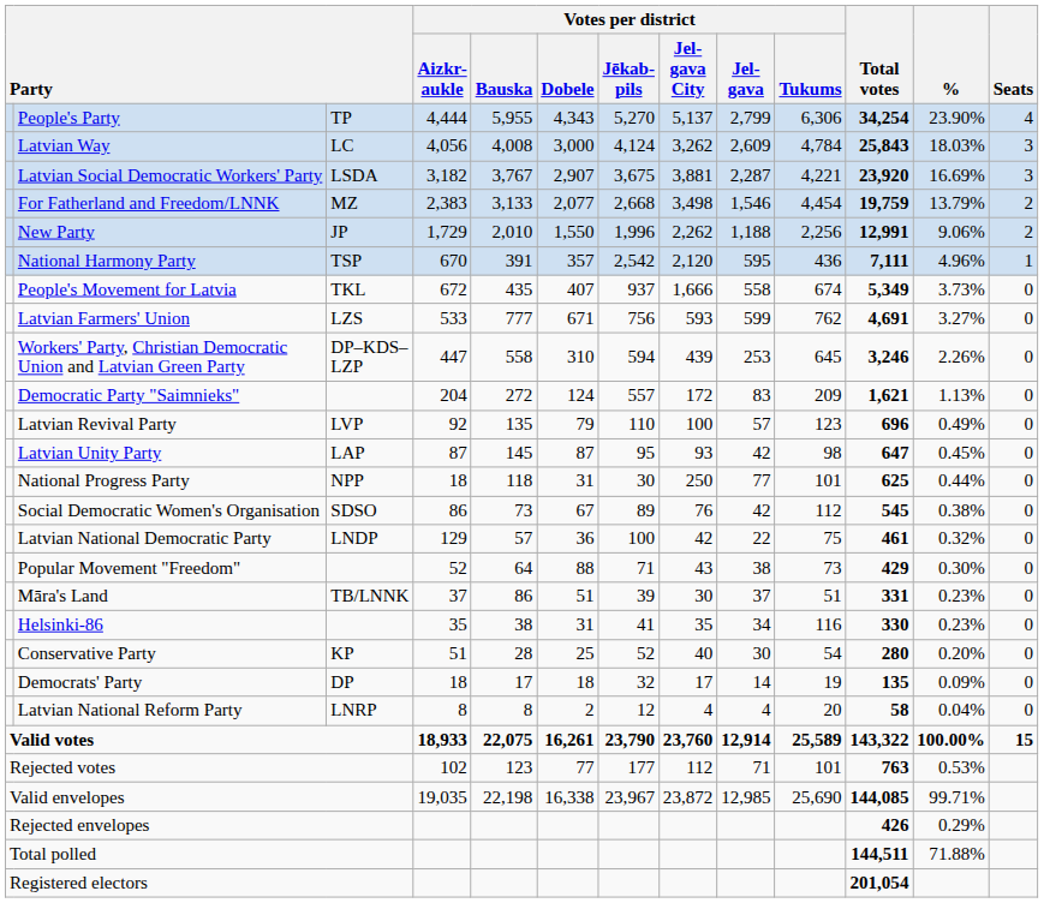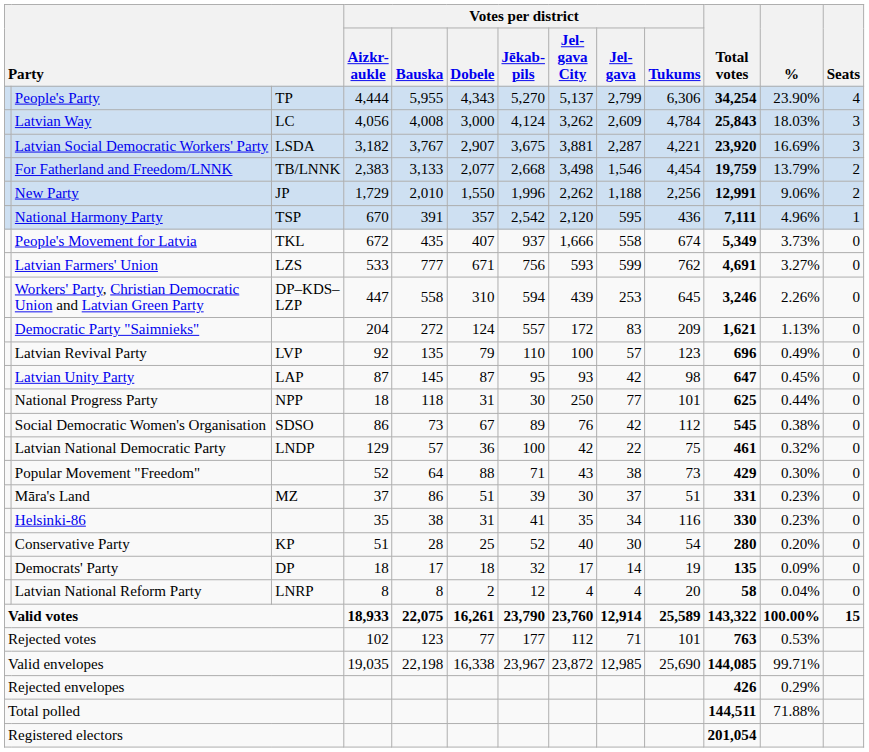 <table class="wikitable" border="1" style="text-align:right;">
 <tr>
 <th style="text-align:left;" valign=bottom rowspan=2 colspan=3>Party</th>
 <th colspan=7>Votes per district</th>
 <th align=center valign=bottom rowspan=2 width="50">Total votes</th>
 <th align=center valign=bottom rowspan=2 width="50">%</th>
 <th align=center valign=bottom rowspan=2 width="50">Seats</th>
 </tr>
 <tr>
 <th align=center valign=bottom width="50"><a href='#'>Aizkr- aukle</a></th>
 <th align=center valign=bottom width="50"><a href='#'>Bauska</a></th>
 <th align=center valign=bottom width="50"><a href='#'>Dobele</a></th>
 <th align=center valign=bottom width="50"><a href='#'>Jēkab- pils</a></th>
 <th align=center valign=bottom width="50"><a href='#'>Jel- gava City</a></th>
 <th align=center valign=bottom width="50"><a href='#'>Jel- gava</a></th>
 <th align=center valign=bottom width="50"><a href='#'>Tukums</a></th>
 </tr>
 <tr style="background:#CEE0F2;">
 <td></td>
 <td align=left><a href='#'>People's Party</a></td>
 <td align=left>TP</td>
 <td>4,444</td>
 <td>5,955</td>
 <td>4,343</td>
 <td>5,270</td>
 <td>5,137</td>
 <td>2,799</td>
 <td>6,306</td>
 <td><strong>34,254</strong></td>
 <td>23.90%</td>
 <td>4</td>
 </tr>
 <tr style="background:#CEE0F2;">
 <td></td>
 <td align=left><a href='#'>Latvian Way</a></td>
 <td align=left>LC</td>
 <td>4,056</td>
 <td>4,008</td>
 <td>3,000</td>
 <td>4,124</td>
 <td>3,262</td>
 <td>2,609</td>
 <td>4,784</td>
 <td><strong>25,843</strong></td>
 <td>18.03%</td>
 <td>3</td>
 </tr>
 <tr style="background:#CEE0F2;">
 <td></td>
 <td align=left style="white-space: nowrap;"><a href='#'>Latvian Social Democratic Workers' Party</a></td>
 <td align=left>LSDA</td>
 <td>3,182</td>
 <td>3,767</td>
 <td>2,907</td>
 <td>3,675</td>
 <td>3,881</td>
 <td>2,287</td>
 <td>4,221</td>
 <td><strong>23,920</strong></td>
 <td>16.69%</td>
 <td>3</td>
 </tr>
 <tr style="background:#CEE0F2;">
 <td></td>
 <td align=left><a href='#'>For Fatherland and Freedom/LNNK</a></td>
-<td align=left>MZ</td>
+<td align=left>TB/LNNK</td>
 <td>2,383</td>
 <td>3,133</td>
 <td>2,077</td>
 <td>2,668</td>
 <td>3,498</td>
 <td>1,546</td>
 <td>4,454</td>
 <td><strong>19,759</strong></td>
 <td>13.79%</td>
 <td>2</td>
 </tr>
 <tr style="background:#CEE0F2;">
 <td></td>
 <td align=left><a href='#'>New Party</a></td>
 <td align=left>JP</td>
 <td>1,729</td>
 <td>2,010</td>
 <td>1,550</td>
 <td>1,996</td>
 <td>2,262</td>
 <td>1,188</td>
 <td>2,256</td>
 <td><strong>12,991</strong></td>
 <td>9.06%</td>
 <td>2</td>
 </tr>
 <tr style="background:#CEE0F2;">
 <td></td>
 <td align=left><a href='#'>National Harmony Party</a></td>
 <td align=left>TSP</td>
 <td>670</td>
 <td>391</td>
 <td>357</td>
 <td>2,542</td>
 <td>2,120</td>
 <td>595</td>
 <td>436</td>
 <td><strong>7,111</strong></td>
 <td>4.96%</td>
 <td>1</td>
 </tr>
 <tr>
 <td></td>
 <td align=left><a href='#'>People's Movement for Latvia</a></td>
 <td align=left>TKL</td>
 <td>672</td>
 <td>435</td>
 <td>407</td>
 <td>937</td>
 <td>1,666</td>
 <td>558</td>
 <td>674</td>
 <td><strong>5,349</strong></td>
 <td>3.73%</td>
 <td>0</td>
 </tr>
 <tr>
 <td></td>
 <td align=left><a href='#'>Latvian Farmers' Union</a></td>
 <td align=left>LZS</td>
 <td>533</td>
 <td>777</td>
 <td>671</td>
 <td>756</td>
 <td>593</td>
 <td>599</td>
 <td>762</td>
 <td><strong>4,691</strong></td>
 <td>3.27%</td>
 <td>0</td>
 </tr>
 <tr>
 <td></td>
 <td align=left><a href='#'>Workers' Party</a>, <a href='#'>Christian Democratic Union</a> and <a href='#'>Latvian Green Party</a></td>
 <td align=left>DP–KDS–LZP</td>
 <td>447</td>
 <td>558</td>
 <td>310</td>
 <td>594</td>
 <td>439</td>
 <td>253</td>
 <td>645</td>
 <td><strong>3,246</strong></td>
 <td>2.26%</td>
 <td>0</td>
 </tr>
 <tr>
 <td></td>
 <td align=left><a href='#'>Democratic Party "Saimnieks"</a></td>
 <td align=left></td>
 <td>204</td>
 <td>272</td>
 <td>124</td>
 <td>557</td>
 <td>172</td>
 <td>83</td>
 <td>209</td>
 <td><strong>1,621</strong></td>
 <td>1.13%</td>
 <td>0</td>
 </tr>
 <tr>
 <td></td>
 <td align=left>Latvian Revival Party</td>
 <td align=left>LVP</td>
 <td>92</td>
 <td>135</td>
 <td>79</td>
 <td>110</td>
 <td>100</td>
 <td>57</td>
 <td>123</td>
 <td><strong>696</strong></td>
 <td>0.49%</td>
 <td>0</td>
 </tr>
 <tr>
 <td></td>
 <td align=left><a href='#'>Latvian Unity Party</a></td>
 <td align=left>LAP</td>
 <td>87</td>
 <td>145</td>
 <td>87</td>
 <td>95</td>
 <td>93</td>
 <td>42</td>
 <td>98</td>
 <td><strong>647</strong></td>
 <td>0.45%</td>
 <td>0</td>
 </tr>
 <tr>
 <td></td>
 <td align=left>National Progress Party</td>
 <td align=left>NPP</td>
 <td>18</td>
 <td>118</td>
 <td>31</td>
 <td>30</td>
 <td>250</td>
 <td>77</td>
 <td>101</td>
 <td><strong>625</strong></td>
 <td>0.44%</td>
 <td>0</td>
 </tr>
 <tr>
 <td></td>
 <td align=left>Social Democratic Women's Organisation</td>
 <td align=left>SDSO</td>
 <td>86</td>
 <td>73</td>
 <td>67</td>
 <td>89</td>
 <td>76</td>
 <td>42</td>
 <td>112</td>
 <td><strong>545</strong></td>
 <td>0.38%</td>
 <td>0</td>
 </tr>
 <tr>
 <td></td>
 <td align=left>Latvian National Democratic Party</td>
 <td align=left>LNDP</td>
 <td>129</td>
 <td>57</td>
 <td>36</td>
 <td>100</td>
 <td>42</td>
 <td>22</td>
 <td>75</td>
 <td><strong>461</strong></td>
 <td>0.32%</td>
 <td>0</td>
 </tr>
 <tr>
 <td></td>
 <td align=left>Popular Movement "Freedom"</td>
 <td align=left></td>
 <td>52</td>
 <td>64</td>
 <td>88</td>
 <td>71</td>
 <td>43</td>
 <td>38</td>
 <td>73</td>
 <td><strong>429</strong></td>
 <td>0.30%</td>
 <td>0</td>
 </tr>
 <tr>
 <td></td>
 <td align=left>Māra's Land</td>
-<td align=left>TB/LNNK</td>
+<td align=left>MZ</td>
 <td>37</td>
 <td>86</td>
 <td>51</td>
 <td>39</td>
 <td>30</td>
 <td>37</td>
 <td>51</td>
 <td><strong>331</strong></td>
 <td>0.23%</td>
 <td>0</td>
 </tr>
 <tr>
 <td></td>
 <td align=left><a href='#'>Helsinki-86</a></td>
 <td align=left></td>
 <td>35</td>
 <td>38</td>
 <td>31</td>
 <td>41</td>
 <td>35</td>
 <td>34</td>
 <td>116</td>
 <td><strong>330</strong></td>
 <td>0.23%</td>
 <td>0</td>
 </tr>
 <tr>
 <td></td>
 <td align=left>Conservative Party</td>
 <td align=left>KP</td>
 <td>51</td>
 <td>28</td>
 <td>25</td>
 <td>52</td>
 <td>40</td>
 <td>30</td>
 <td>54</td>
 <td><strong>280</strong></td>
 <td>0.20%</td>
 <td>0</td>
 </tr>
 <tr>
 <td></td>
 <td align=left>Democrats' Party</td>
 <td align=left>DP</td>
 <td>18</td>
 <td>17</td>
 <td>18</td>
 <td>32</td>
 <td>17</td>
 <td>14</td>
 <td>19</td>
 <td><strong>135</strong></td>
 <td>0.09%</td>
 <td>0</td>
 </tr>
 <tr>
 <td></td>
 <td align=left>Latvian National Reform Party</td>
 <td align=left>LNRP</td>
 <td>8</td>
 <td>8</td>
 <td>2</td>
 <td>12</td>
 <td>4</td>
 <td>4</td>
 <td>20</td>
 <td><strong>58</strong></td>
 <td>0.04%</td>
 <td>0</td>
 </tr>
 <tr style="font-weight:bold">
 <td align=left colspan=3>Valid votes</td>
 <td>18,933</td>
 <td>22,075</td>
 <td>16,261</td>
 <td>23,790</td>
 <td>23,760</td>
 <td>12,914</td>
 <td>25,589</td>
 <td>143,322</td>
 <td>100.00%</td>
 <td>15</td>
 </tr>
 <tr>
 <td align=left colspan=3>Rejected votes</td>
 <td>102</td>
 <td>123</td>
 <td>77</td>
 <td>177</td>
 <td>112</td>
 <td>71</td>
 <td>101</td>
 <td><strong>763</strong></td>
 <td>0.53%</td>
 <td></td>
 </tr>
 <tr>
 <td align=left colspan=3>Valid envelopes</td>
 <td>19,035</td>
 <td>22,198</td>
 <td>16,338</td>
 <td>23,967</td>
 <td>23,872</td>
 <td>12,985</td>
 <td>25,690</td>
 <td><strong>144,085</strong></td>
 <td>99.71%</td>
 <td></td>
 </tr>
 <tr>
 <td align=left colspan=3>Rejected envelopes</td>
 <td></td>
 <td></td>
 <td></td>
 <td></td>
 <td></td>
 <td></td>
 <td></td>
 <td><strong>426</strong></td>
 <td>0.29%</td>
 <td></td>
 </tr>
 <tr>
 <td align=left colspan=3>Total polled</td>
 <td></td>
 <td></td>
 <td></td>
 <td></td>
 <td></td>
 <td></td>
 <td></td>
 <td><strong>144,511</strong></td>
 <td>71.88%</td>
 <td></td>
 </tr>
 <tr>
 <td align=left colspan=3>Registered electors</td>
 <td></td>
 <td></td>
 <td></td>
 <td></td>
 <td></td>
 <td></td>
 <td></td>
 <td><strong>201,054</strong></td>
 <td></td>
 <td></td>
 </tr>
 </table>
